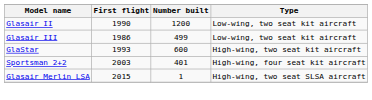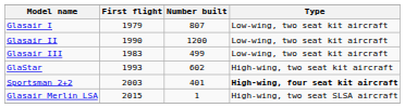 <table class="wikitable" align=center style="font-size:90%;">
 <tr>
 </tr>
 <tr>
 <th>Model name</th>
 <th>First flight</th>
 <th>Number built</th>
 <th>Type</th>
 </tr>
 <tr>
+<td align=left><a href='#'>Glasair I</a></td>
+<td align=center>1979</td>
+<td align=center>807</td>
+<td align=left>Low-wing, two seat kit aircraft</td>
+</tr>
+<tr>
 <td align=left><a href='#'>Glasair II</a></td>
 <td align=center>1990</td>
 <td align=center>1200</td>
 <td align=left>Low-wing, two seat kit aircraft</td>
 </tr>
 <tr>
 <td align=left><a href='#'>Glasair III</a></td>
-<td align=center>1986</td>
+<td align=center>1983</td>
 <td align=center>499</td>
 <td align=left>Low-wing, two seat kit aircraft</td>
 </tr>
 <tr>
 <td align=left><a href='#'>GlaStar</a></td>
 <td align=center>1993</td>
-<td align=center>600 </td>
+<td align=center>602 </td>
 <td align=left>High-wing, two seat kit aircraft</td>
 </tr>
 <tr>
 <td align=left><a href='#'>Sportsman 2+2</a></td>
 <td align=center>2003</td>
 <td align=center>401</td>
-<td align=left>High-wing, four seat kit aircraft</td>
+<td align=left><strong>High-wing, four seat kit aircraft</strong></td>
 </tr>
 <tr>
 <td align=left><a href='#'>Glasair Merlin LSA</a></td>
 <td align=center>2015</td>
 <td align=center>1</td>
 <td align=left>High-wing, two seat SLSA aircraft</td>
 </tr>
 <tr>
 </tr>
 </table>
